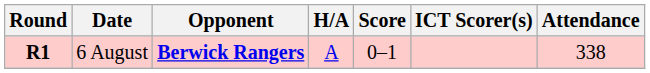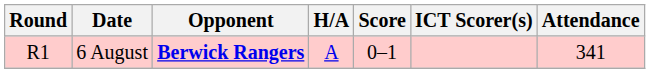 <table class="wikitable" style="text-align:center">
 <tr>
 <th>Round</th>
 <th>Date</th>
 <th>Opponent</th>
 <th>H/A</th>
 <th>Score</th>
 <th>ICT Scorer(s)</th>
 <th>Attendance</th>
 </tr>
 <tr bgcolor=#FFCCCC>
-<td><strong>R1</strong></td>
+<td>R1</td>
 <td align=left>6 August</td>
 <td align=left><strong><a href='#'>Berwick Rangers</a></strong></td>
 <td><a href='#'>A</a></td>
 <td>0–1</td>
 <td align=left></td>
-<td>338</td>
+<td>341</td>
 </tr>
 <tr>
 </tr>
 </table>
